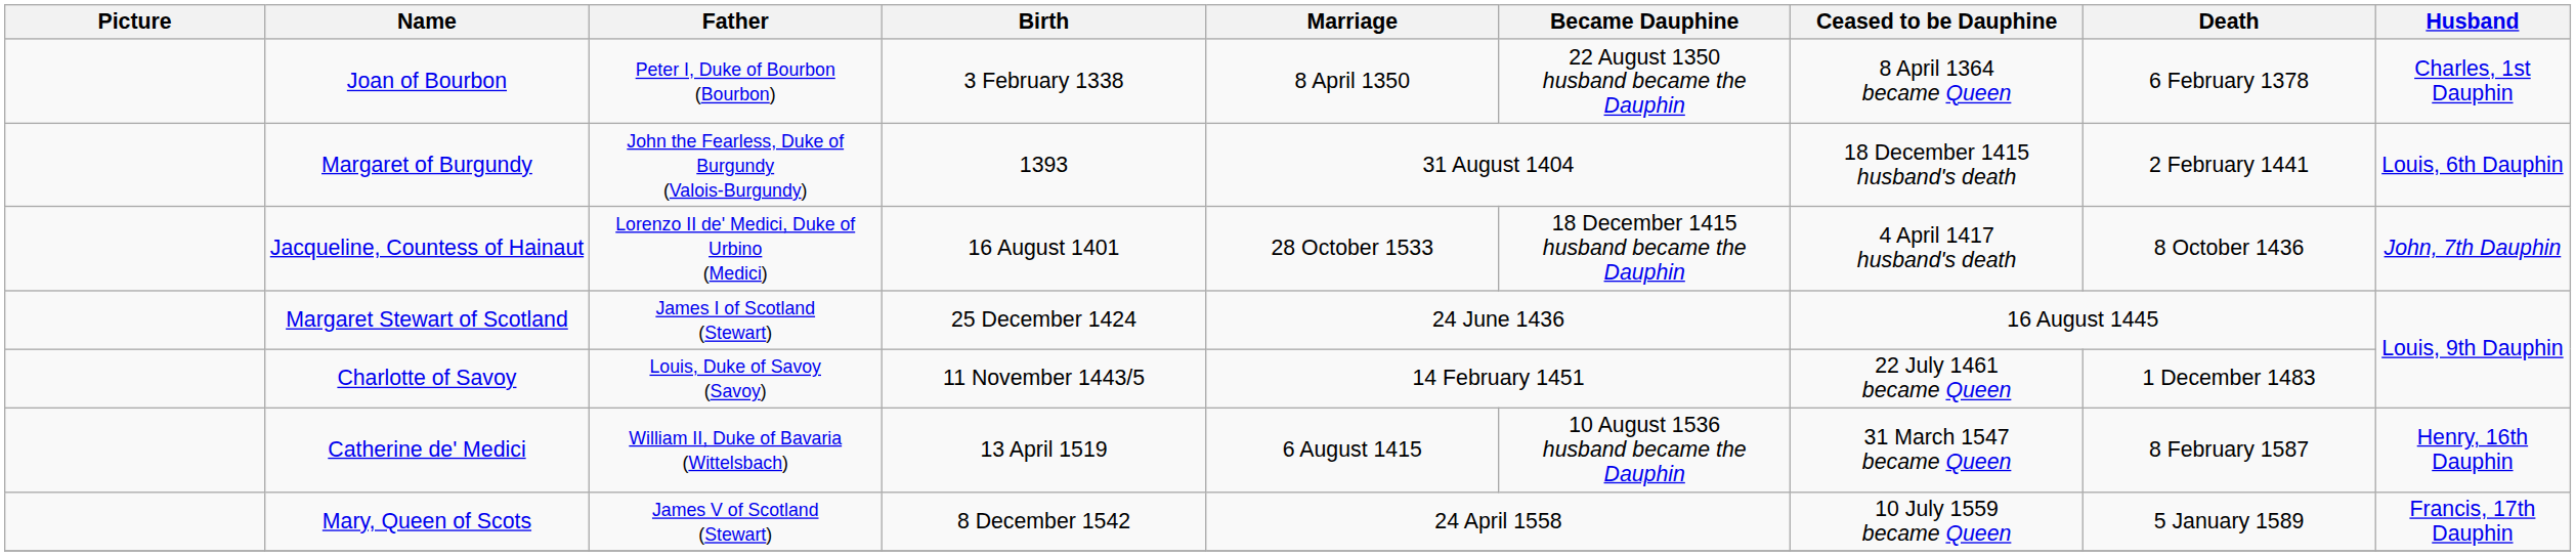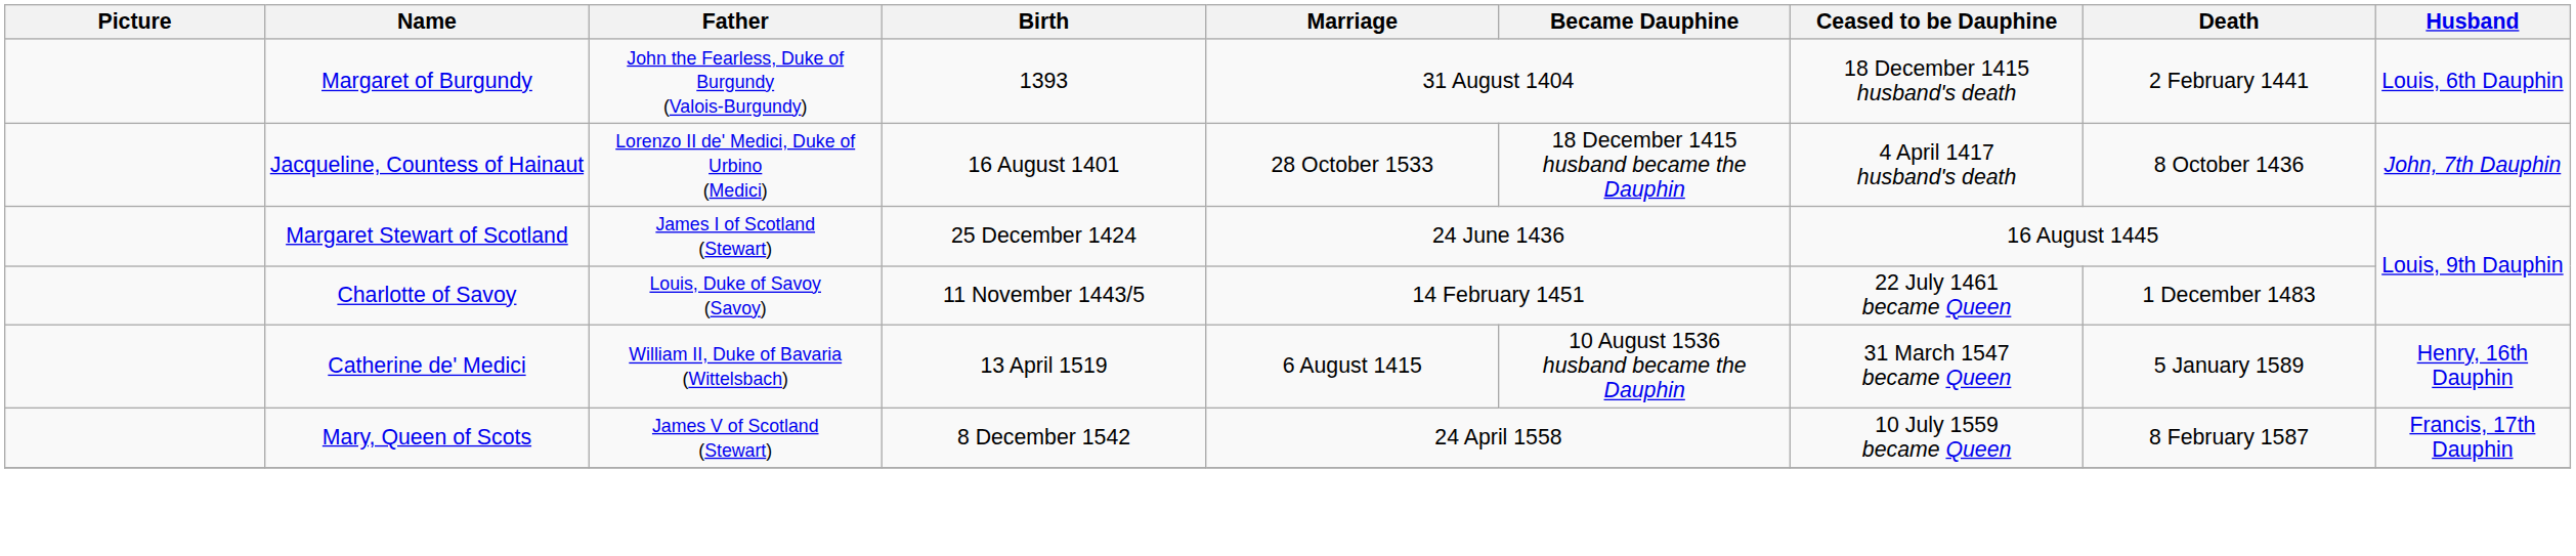 <table width=95% class="wikitable">
 <tr>
 <th width = "8%">Picture</th>
 <th width = "10%">Name</th>
 <th width = "9%">Father</th>
 <th width = "10%">Birth</th>
 <th width = "9%">Marriage</th>
 <th width = "9%">Became Dauphine</th>
 <th width = "9%">Ceased to be Dauphine</th>
 <th width = "9%">Death</th>
 <th width = "6%"><a href='#'>Husband</a></th>
-</tr>
-<tr>
-<td align="center"></td>
-<td align="center"><a href='#'>Joan of Bourbon</a><br></td>
-<td align="center"><small><a href='#'>Peter I, Duke of Bourbon</a><br>(<a href='#'>Bourbon</a>)</small></td>
-<td align="center">3 February 1338</td>
-<td align="center">8 April 1350</td>
-<td align="center">22 August 1350<br><em>husband became the <a href='#'>Dauphin</a></em></td>
-<td align="center">8 April 1364<br><em>became <a href='#'>Queen</a></em></td>
-<td align="center">6 February 1378</td>
-<td align="center"><a href='#'>Charles, 1st Dauphin</a></td>
 </tr>
 <tr>
 <td align="center"></td>
 <td align="center"><a href='#'>Margaret of Burgundy</a><br></td>
 <td align="center"><small><a href='#'>John the Fearless, Duke of Burgundy</a><br>(<a href='#'>Valois-Burgundy</a>)</small></td>
 <td align="center">1393</td>
 <td align="center" colspan="2">31 August 1404</td>
 <td align="center">18 December 1415<br><em>husband's death</em></td>
 <td align="center">2 February 1441</td>
 <td align="center"><a href='#'>Louis, 6th Dauphin</a></td>
 </tr>
 <tr>
 <td align="center"></td>
 <td align="center"><a href='#'>Jacqueline, Countess of Hainaut</a><br></td>
 <td align="center"><small><a href='#'>Lorenzo II de' Medici, Duke of Urbino</a><br>(<a href='#'>Medici</a>)</small></td>
 <td align="center">16 August 1401</td>
 <td align="center">28 October 1533</td>
 <td align="center">18 December 1415<br><em>husband became the <a href='#'>Dauphin</a></em></td>
 <td align="center">4 April 1417<br><em>husband's death</em></td>
 <td align="center">8 October 1436</td>
 <td align="center"><em><a href='#'>John, 7th Dauphin</a></em></td>
 </tr>
 <tr>
 <td align="center"></td>
 <td align="center"><a href='#'>Margaret Stewart of Scotland</a><br></td>
 <td align="center"><small><a href='#'>James I of Scotland</a><br>(<a href='#'>Stewart</a>)</small></td>
 <td align="center">25 December 1424</td>
 <td align="center" colspan="2">24 June 1436</td>
 <td align="center" colspan="2">16 August 1445</td>
 <td align="center" rowspan="2"><a href='#'>Louis, 9th Dauphin</a></td>
 </tr>
 <tr>
 <td align="center"></td>
 <td align="center"><a href='#'>Charlotte of Savoy</a><br></td>
 <td align="center"><small><a href='#'>Louis, Duke of Savoy</a><br>(<a href='#'>Savoy</a>)</small></td>
 <td align="center">11 November 1443/5</td>
 <td align="center" colspan="2">14 February 1451</td>
 <td align="center">22 July 1461<br><em>became <a href='#'>Queen</a></em></td>
 <td align="center">1 December 1483</td>
 </tr>
 <tr>
 <td align="center"></td>
 <td align="center"><a href='#'>Catherine de' Medici</a><br></td>
 <td align="center"><small><a href='#'>William II, Duke of Bavaria</a><br>(<a href='#'>Wittelsbach</a>)</small></td>
 <td align="center">13 April 1519</td>
 <td align="center">6 August 1415</td>
 <td align="center">10 August 1536<br><em>husband became the <a href='#'>Dauphin</a></em></td>
 <td align="center">31 March 1547<br><em>became <a href='#'>Queen</a></em></td>
-<td align="center">8 February 1587</td>
+<td align="center">5 January 1589</td>
 <td align="center"><a href='#'>Henry, 16th Dauphin</a></td>
 </tr>
 <tr>
 <td align="center"></td>
 <td align="center"><a href='#'>Mary, Queen of Scots</a><br></td>
 <td align="center"><small><a href='#'>James V of Scotland</a><br>(<a href='#'>Stewart</a>)</small></td>
 <td align="center">8 December 1542</td>
 <td align="center" colspan="2">24 April 1558</td>
 <td align="center">10 July 1559<br><em>became <a href='#'>Queen</a></em></td>
-<td align="center">5 January 1589</td>
+<td align="center">8 February 1587</td>
 <td align="center"><a href='#'>Francis, 17th Dauphin</a></td>
 </tr>
 <tr>
 </tr>
 </table>
